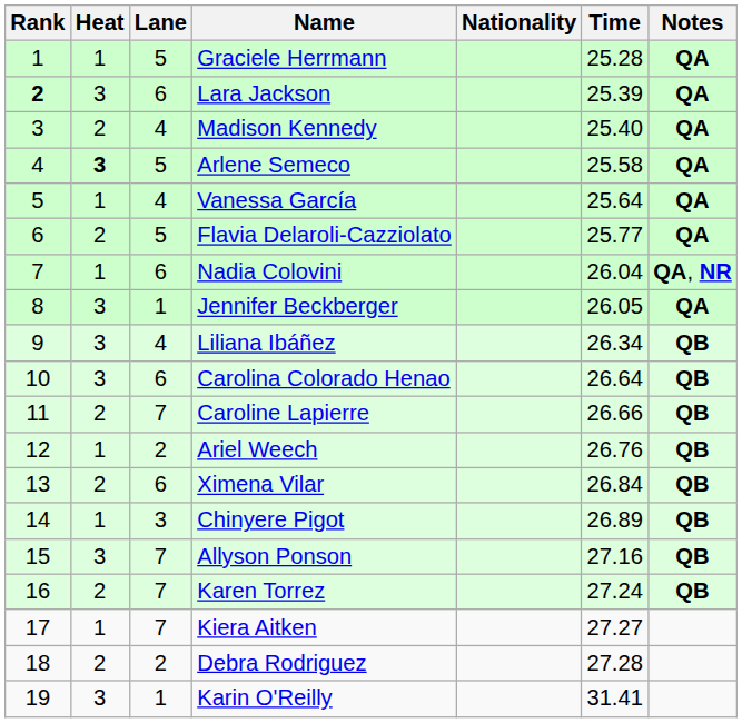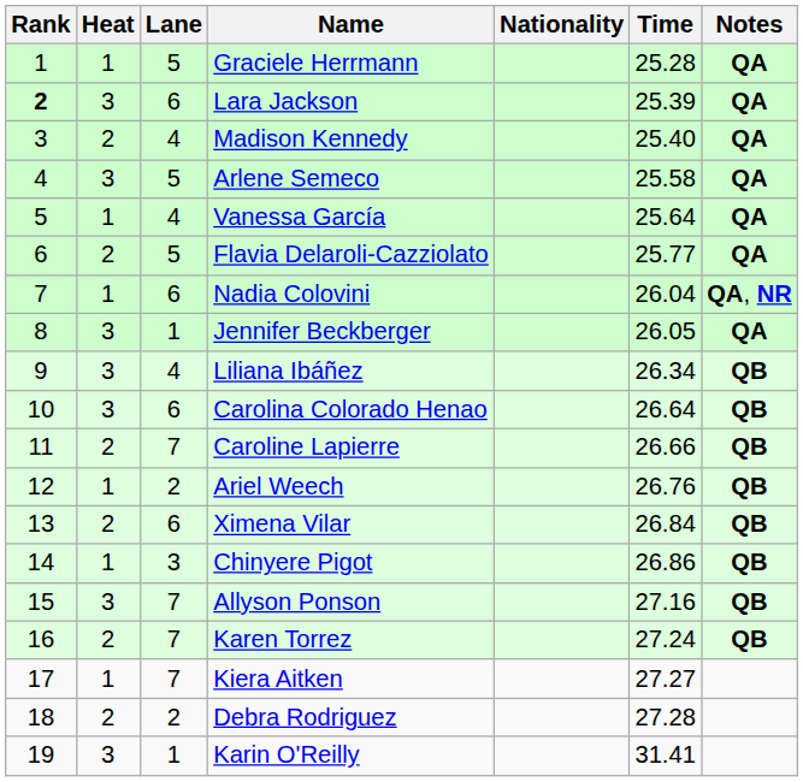 <table class="wikitable sortable" style="text-align:center">
 <tr>
 <th>Rank</th>
 <th>Heat</th>
 <th>Lane</th>
 <th>Name</th>
 <th>Nationality</th>
 <th>Time</th>
 <th>Notes</th>
 </tr>
 <tr bgcolor=ccffcc>
 <td>1</td>
 <td>1</td>
 <td>5</td>
 <td align=left><a href='#'>Graciele Herrmann</a></td>
 <td align=left></td>
 <td>25.28</td>
 <td><strong>QA</strong></td>
 </tr>
 <tr bgcolor=ccffcc>
 <td><strong>2</strong></td>
 <td>3</td>
 <td>6</td>
 <td align=left><a href='#'>Lara Jackson</a></td>
 <td align=left></td>
 <td>25.39</td>
 <td><strong>QA</strong></td>
 </tr>
 <tr bgcolor=ccffcc>
 <td>3</td>
 <td>2</td>
 <td>4</td>
 <td align=left><a href='#'>Madison Kennedy</a></td>
 <td align=left></td>
 <td>25.40</td>
 <td><strong>QA</strong></td>
 </tr>
 <tr bgcolor=ccffcc>
 <td>4</td>
-<td><strong>3</strong></td>
+<td>3</td>
 <td>5</td>
 <td align=left><a href='#'>Arlene Semeco</a></td>
 <td align=left></td>
 <td>25.58</td>
 <td><strong>QA</strong></td>
 </tr>
 <tr bgcolor=ccffcc>
 <td>5</td>
 <td>1</td>
 <td>4</td>
 <td align=left><a href='#'>Vanessa García</a></td>
 <td align=left></td>
 <td>25.64</td>
 <td><strong>QA</strong></td>
 </tr>
 <tr bgcolor=ccffcc>
 <td>6</td>
 <td>2</td>
 <td>5</td>
 <td align=left><a href='#'>Flavia Delaroli-Cazziolato</a></td>
 <td align=left></td>
 <td>25.77</td>
 <td><strong>QA</strong></td>
 </tr>
 <tr bgcolor=ccffcc>
 <td>7</td>
 <td>1</td>
 <td>6</td>
 <td align=left><a href='#'>Nadia Colovini</a></td>
 <td align=left></td>
 <td>26.04</td>
 <td><strong>QA</strong>, <strong><a href='#'>NR</a></strong></td>
 </tr>
 <tr bgcolor=ccffcc>
 <td>8</td>
 <td>3</td>
 <td>1</td>
 <td align=left><a href='#'>Jennifer Beckberger</a></td>
 <td align=left></td>
 <td>26.05</td>
 <td><strong>QA</strong></td>
 </tr>
 <tr bgcolor=ddffdd>
 <td>9</td>
 <td>3</td>
 <td>4</td>
 <td align=left><a href='#'>Liliana Ibáñez</a></td>
 <td align=left></td>
 <td>26.34</td>
 <td><strong>QB</strong></td>
 </tr>
 <tr bgcolor=ddffdd>
 <td>10</td>
 <td>3</td>
 <td>6</td>
 <td align=left><a href='#'>Carolina Colorado Henao</a></td>
 <td align=left></td>
 <td>26.64</td>
 <td><strong>QB</strong></td>
 </tr>
 <tr bgcolor=ddffdd>
 <td>11</td>
 <td>2</td>
 <td>7</td>
 <td align=left><a href='#'>Caroline Lapierre</a></td>
 <td align=left></td>
 <td>26.66</td>
 <td><strong>QB</strong></td>
 </tr>
 <tr bgcolor=ddffdd>
 <td>12</td>
 <td>1</td>
 <td>2</td>
 <td align=left><a href='#'>Ariel Weech</a></td>
 <td align=left></td>
 <td>26.76</td>
 <td><strong>QB</strong></td>
 </tr>
 <tr bgcolor=ddffdd>
 <td>13</td>
 <td>2</td>
 <td>6</td>
 <td align=left><a href='#'>Ximena Vilar</a></td>
 <td align=left></td>
 <td>26.84</td>
 <td><strong>QB</strong></td>
 </tr>
 <tr bgcolor=ddffdd>
 <td>14</td>
 <td>1</td>
 <td>3</td>
 <td align=left><a href='#'>Chinyere Pigot</a></td>
 <td align=left></td>
-<td>26.89</td>
+<td>26.86</td>
 <td><strong>QB</strong></td>
 </tr>
 <tr bgcolor=ddffdd>
 <td>15</td>
 <td>3</td>
 <td>7</td>
 <td align=left><a href='#'>Allyson Ponson</a></td>
 <td align=left></td>
 <td>27.16</td>
 <td><strong>QB</strong></td>
 </tr>
 <tr bgcolor=ddffdd>
 <td>16</td>
 <td>2</td>
 <td>7</td>
 <td align=left><a href='#'>Karen Torrez</a></td>
 <td align=left></td>
 <td>27.24</td>
 <td><strong>QB</strong></td>
 </tr>
 <tr>
 <td>17</td>
 <td>1</td>
 <td>7</td>
 <td align=left><a href='#'>Kiera Aitken</a></td>
 <td align=left></td>
 <td>27.27</td>
 <td></td>
 </tr>
 <tr>
 <td>18</td>
 <td>2</td>
 <td>2</td>
 <td align=left><a href='#'>Debra Rodriguez</a></td>
 <td align=left></td>
 <td>27.28</td>
 <td></td>
 </tr>
 <tr>
 <td>19</td>
 <td>3</td>
 <td>1</td>
 <td align=left><a href='#'>Karin O'Reilly</a></td>
 <td align=left></td>
 <td>31.41</td>
 <td></td>
 </tr>
 </table>
